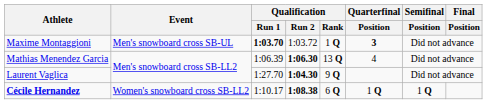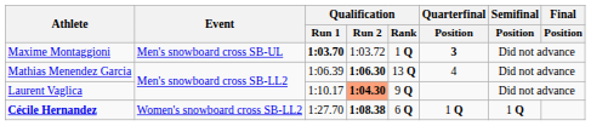 <table class="wikitable" style="font-size:90%">
 <tr>
 <th rowspan="2">Athlete</th>
 <th rowspan="2">Event</th>
 <th colspan="3">Qualification</th>
 <th>Quarterfinal</th>
 <th>Semifinal</th>
 <th>Final</th>
 </tr>
 <tr style=font-size:95%>
 <th>Run 1</th>
 <th>Run 2</th>
 <th>Rank</th>
 <th>Position</th>
 <th>Position</th>
 <th>Position</th>
 </tr>
 <tr align=center>
 <td align=left><a href='#'>Maxime Montaggioni</a></td>
 <td align=left><a href='#'>Men's snowboard cross SB-UL</a></td>
 <td><strong>1:03.70</strong></td>
 <td>1:03.72</td>
 <td>1 <strong>Q</strong></td>
 <td><strong>3</strong></td>
 <td colspan=4>Did not advance</td>
 </tr>
 <tr align=center>
 <td align=left><a href='#'>Mathias Menendez Garcia</a></td>
 <td align=left rowspan=2><a href='#'>Men's snowboard cross SB-LL2</a></td>
 <td>1:06.39</td>
 <td><strong>1:06.30</strong></td>
 <td>13 <strong>Q</strong></td>
 <td>4</td>
 <td colspan=4>Did not advance</td>
 </tr>
 <tr align=center>
 <td align=left><a href='#'>Laurent Vaglica</a></td>
-<td>1:27.70</td>
-<td><strong>1:04.30</strong></td>
+<td>1:10.17</td>
+<td style="background: lightsalmon;"><strong>1:04.30</strong></td>
 <td>9 <strong>Q</strong></td>
 <td></td>
 <td colspan=4>Did not advance</td>
 </tr>
 <tr align=center>
 <td align=left><strong><a href='#'>Cécile Hernandez</a></strong></td>
 <td align=left><a href='#'>Women's snowboard cross SB-LL2</a></td>
-<td>1:10.17</td>
+<td>1:27.70</td>
 <td><strong>1:08.38</strong></td>
 <td>6 <strong>Q</strong></td>
 <td>1 <strong>Q</strong></td>
 <td>1 <strong>Q</strong></td>
 <td></td>
 </tr>
 </table>
